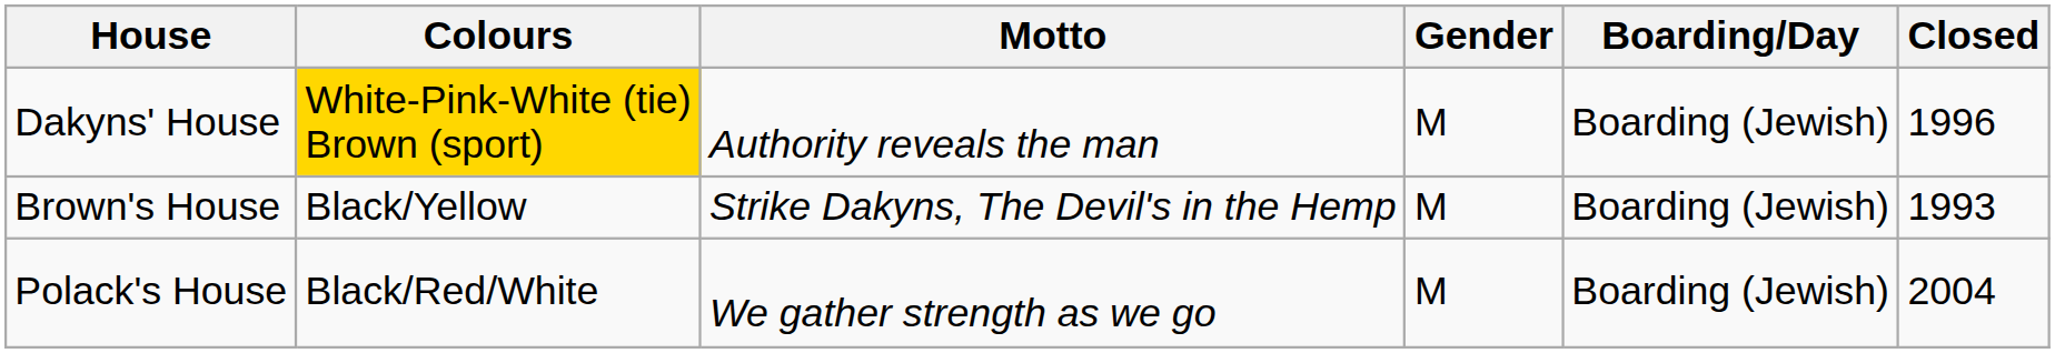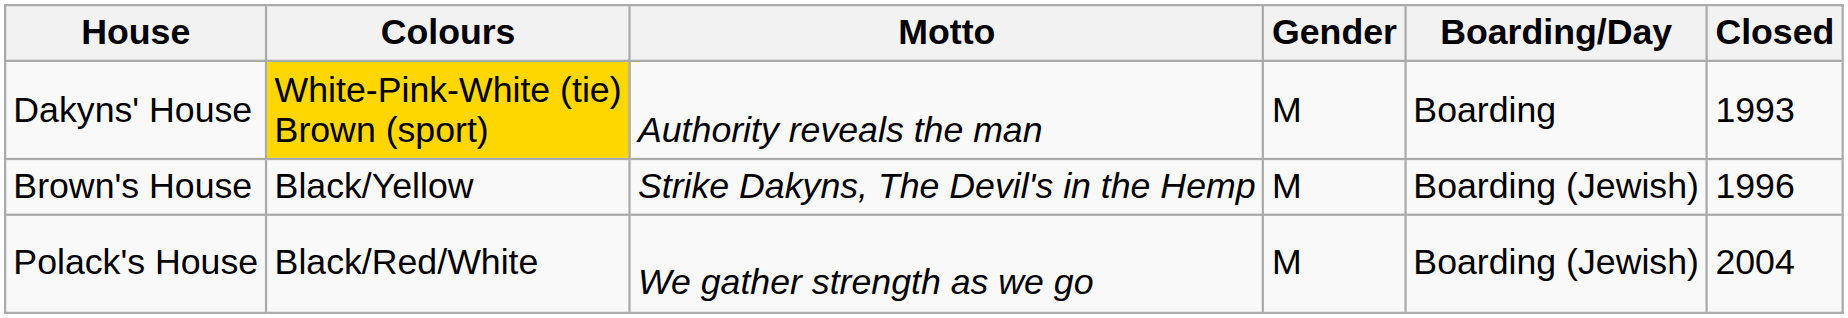 <table class="wikitable">
 <tr>
 <th>House</th>
 <th>Colours</th>
 <th>Motto</th>
 <th>Gender</th>
 <th>Boarding/Day</th>
 <th>Closed</th>
 </tr>
 <tr>
 <td>Dakyns' House</td>
 <td style="background: gold;">White-Pink-White (tie) <br>Brown (sport)</td>
 <td><br><em>Authority reveals the man</em></td>
 <td>M</td>
-<td>Boarding (Jewish)</td>
-<td>1996</td>
+<td>Boarding</td>
+<td>1993</td>
 </tr>
 <tr>
 <td>Brown's House</td>
 <td>Black/Yellow</td>
 <td><em>Strike Dakyns, The Devil's in the Hemp</em></td>
 <td>M</td>
 <td>Boarding (Jewish)</td>
-<td>1993</td>
+<td>1996</td>
 </tr>
 <tr>
 <td>Polack's House</td>
 <td>Black/Red/White</td>
 <td><br><em>We gather strength as we go</em></td>
 <td>M</td>
 <td>Boarding (Jewish)</td>
 <td>2004</td>
 </tr>
 </table>
